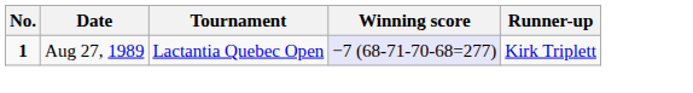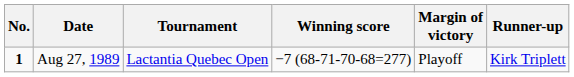 <table class="wikitable" style="font-size:95%;">
 <tr>
 <th>No.</th>
 <th>Date</th>
 <th>Tournament</th>
 <th>Winning score</th>
+<th>Margin of<br>victory</th>
 <th>Runner-up</th>
 </tr>
 <tr>
 <td align=center><strong>1</strong></td>
 <td align=right>Aug 27, <a href='#'>1989</a></td>
 <td><a href='#'>Lactantia Quebec Open</a></td>
-<td style="background: lavender;">−7 (68-71-70-68=277)</td>
+<td>−7 (68-71-70-68=277)</td>
+<td>Playoff</td>
 <td> <a href='#'>Kirk Triplett</a></td>
 </tr>
 </table>
